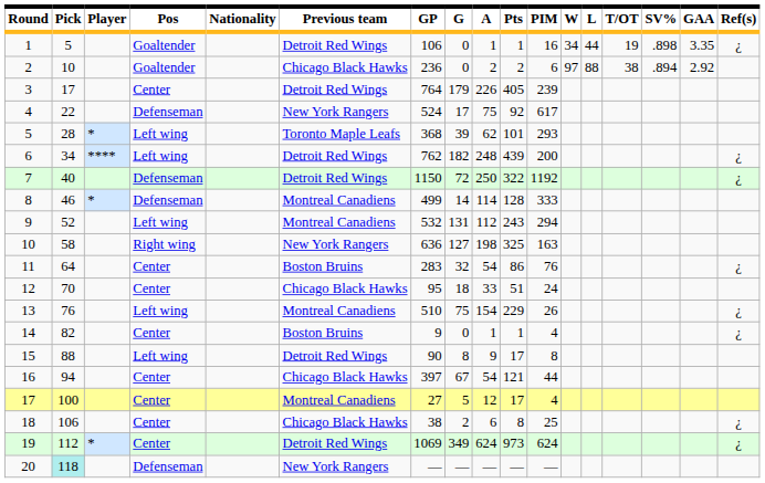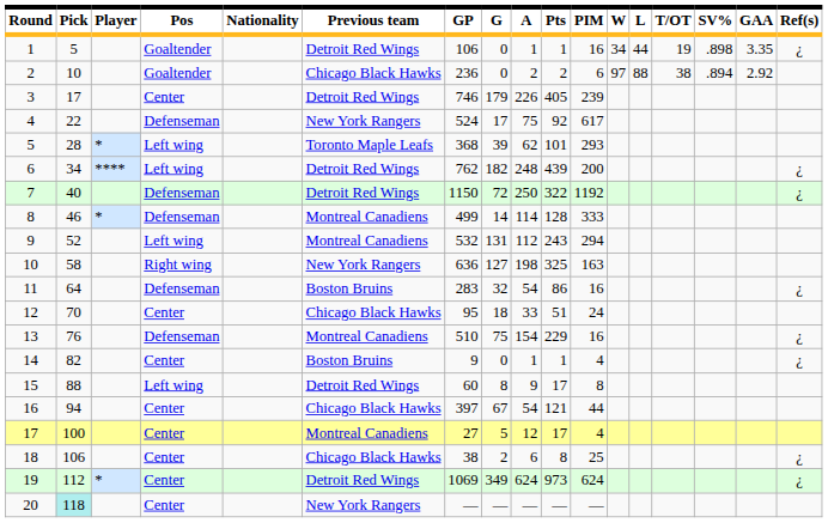 <table class="wikitable sortable">
 <tr>
 <th style="background:#FFFFFF; border-top:#000000 5px solid; border-bottom:#FFB81C 5px solid;"!scope="col" data-sort-type="number">Round</th>
 <th style="background:#FFFFFF; border-top:#000000 5px solid; border-bottom:#FFB81C 5px solid;"!scope="col" data-sort-type="number">Pick</th>
 <th style="background:#FFFFFF; border-top:#000000 5px solid; border-bottom:#FFB81C 5px solid;"!scope="col">Player</th>
 <th style="background:#FFFFFF; border-top:#000000 5px solid; border-bottom:#FFB81C 5px solid;"!scope="col">Pos</th>
 <th style="background:#FFFFFF; border-top:#000000 5px solid; border-bottom:#FFB81C 5px solid;"!scope="col">Nationality</th>
 <th style="background:#FFFFFF; border-top:#000000 5px solid; border-bottom:#FFB81C 5px solid;"!>Previous team</th>
 <th style="background:#FFFFFF; border-top:#000000 5px solid; border-bottom:#FFB81C 5px solid;"!scope="col" data-sort-type="number">GP</th>
 <th style="background:#FFFFFF; border-top:#000000 5px solid; border-bottom:#FFB81C 5px solid;"!scope="col" data-sort-type="number">G</th>
 <th style="background:#FFFFFF; border-top:#000000 5px solid; border-bottom:#FFB81C 5px solid;"!scope="col" data-sort-type="number">A</th>
 <th style="background:#FFFFFF; border-top:#000000 5px solid; border-bottom:#FFB81C 5px solid;"!scope="col" data-sort-type="number">Pts</th>
 <th style="background:#FFFFFF; border-top:#000000 5px solid; border-bottom:#FFB81C 5px solid;"!scope="col" data-sort-type="number">PIM</th>
 <th style="background:#FFFFFF; border-top:#000000 5px solid; border-bottom:#FFB81C 5px solid;"!scope="col" data-sort-type="number">W</th>
 <th style="background:#FFFFFF; border-top:#000000 5px solid; border-bottom:#FFB81C 5px solid;"!scope="col" data-sort-type="number">L</th>
 <th style="background:#FFFFFF; border-top:#000000 5px solid; border-bottom:#FFB81C 5px solid;"!scope="col" data-sort-type="number">T/OT</th>
 <th style="background:#FFFFFF; border-top:#000000 5px solid; border-bottom:#FFB81C 5px solid;"!scope="col" data-sort-type="number">SV%</th>
 <th style="background:#FFFFFF; border-top:#000000 5px solid; border-bottom:#FFB81C 5px solid;"!scope="col" data-sort-type="number">GAA</th>
 <th style="background:#FFFFFF; border-top:#000000 5px solid; border-bottom:#FFB81C 5px solid;"!scope="col" class="unsortable">Ref(s)</th>
 </tr>
 <tr>
 <td align="center">1</td>
 <td align="center">5</td>
 <td></td>
 <td><a href='#'>Goaltender</a></td>
 <td></td>
 <td><a href='#'>Detroit Red Wings</a></td>
 <td align="right">106</td>
 <td align="right">0</td>
 <td align="right">1</td>
 <td align="right">1</td>
 <td align="right">16</td>
 <td align="right">34</td>
 <td align="right">44</td>
 <td align="right">19</td>
 <td align="right">.898</td>
 <td align="right">3.35</td>
 <td align="center">¿</td>
 </tr>
 <tr>
 <td align="center">2</td>
 <td align="center">10</td>
 <td></td>
 <td><a href='#'>Goaltender</a></td>
 <td></td>
 <td><a href='#'>Chicago Black Hawks</a></td>
 <td align="right">236</td>
 <td align="right">0</td>
 <td align="right">2</td>
 <td align="right">2</td>
 <td align="right">6</td>
 <td align="right">97</td>
 <td align="right">88</td>
 <td align="right">38</td>
 <td align="right">.894</td>
 <td align="right">2.92</td>
 <td align="center"></td>
 </tr>
 <tr>
 <td align="center">3</td>
 <td align="center">17</td>
 <td></td>
 <td><a href='#'>Center</a></td>
 <td></td>
 <td><a href='#'>Detroit Red Wings</a></td>
-<td align="right">764</td>
+<td align="right">746</td>
 <td align="right">179</td>
 <td align="right">226</td>
 <td align="right">405</td>
 <td align="right">239</td>
 <td align="right"></td>
 <td align="right"></td>
 <td align="right"></td>
 <td align="right"></td>
 <td align="right"></td>
 <td align="center"></td>
 </tr>
 <tr>
 <td align="center">4</td>
 <td align="center">22</td>
 <td></td>
 <td><a href='#'>Defenseman</a></td>
 <td></td>
 <td><a href='#'>New York Rangers</a></td>
 <td align="right">524</td>
 <td align="right">17</td>
 <td align="right">75</td>
 <td align="right">92</td>
 <td align="right">617</td>
 <td align="right"></td>
 <td align="right"></td>
 <td align="right"></td>
 <td align="right"></td>
 <td align="right"></td>
 <td align="center"></td>
 </tr>
 <tr>
 <td align="center">5</td>
 <td align="center">28</td>
 <td style="background-color:#D0E7FF"> *</td>
 <td><a href='#'>Left wing</a></td>
 <td></td>
 <td><a href='#'>Toronto Maple Leafs</a></td>
 <td align="right">368</td>
 <td align="right">39</td>
 <td align="right">62</td>
 <td align="right">101</td>
 <td align="right">293</td>
 <td align="right"></td>
 <td align="right"></td>
 <td align="right"></td>
 <td align="right"></td>
 <td align="right"></td>
 <td align="center"></td>
 </tr>
 <tr>
 <td align="center">6</td>
 <td align="center">34</td>
 <td style="background-color:#D0E7FF"> ****</td>
 <td><a href='#'>Left wing</a></td>
 <td></td>
 <td><a href='#'>Detroit Red Wings</a></td>
 <td align="right">762</td>
 <td align="right">182</td>
 <td align="right">248</td>
 <td align="right">439</td>
 <td align="right">200</td>
 <td align="right"></td>
 <td align="right"></td>
 <td align="right"></td>
 <td align="right"></td>
 <td align="right"></td>
 <td align="center">¿</td>
 </tr>
 <tr bgcolor=DDFFDD>
 <td align="center">7</td>
 <td align="center">40</td>
 <td></td>
 <td><a href='#'>Defenseman</a></td>
 <td></td>
 <td><a href='#'>Detroit Red Wings</a></td>
 <td align="right">1150</td>
 <td align="right">72</td>
 <td align="right">250</td>
 <td align="right">322</td>
 <td align="right">1192</td>
 <td align="right"></td>
 <td align="right"></td>
 <td align="right"></td>
 <td align="right"></td>
 <td align="right"></td>
 <td align="center">¿</td>
 </tr>
 <tr>
 <td align="center">8</td>
 <td align="center">46</td>
 <td style="background-color:#D0E7FF"> *</td>
 <td><a href='#'>Defenseman</a></td>
 <td></td>
 <td><a href='#'>Montreal Canadiens</a></td>
 <td align="right">499</td>
 <td align="right">14</td>
 <td align="right">114</td>
 <td align="right">128</td>
 <td align="right">333</td>
 <td align="right"></td>
 <td align="right"></td>
 <td align="right"></td>
 <td align="right"></td>
 <td align="right"></td>
 <td align="center"></td>
 </tr>
 <tr>
 <td align="center">9</td>
 <td align="center">52</td>
 <td></td>
 <td><a href='#'>Left wing</a></td>
 <td></td>
 <td><a href='#'>Montreal Canadiens</a></td>
 <td align="right">532</td>
 <td align="right">131</td>
 <td align="right">112</td>
 <td align="right">243</td>
 <td align="right">294</td>
 <td align="right"></td>
 <td align="right"></td>
 <td align="right"></td>
 <td align="right"></td>
 <td align="right"></td>
 <td align="center"></td>
 </tr>
 <tr>
 <td align="center">10</td>
 <td align="center">58</td>
 <td></td>
 <td><a href='#'>Right wing</a></td>
 <td></td>
 <td><a href='#'>New York Rangers</a></td>
 <td align="right">636</td>
 <td align="right">127</td>
 <td align="right">198</td>
 <td align="right">325</td>
 <td align="right">163</td>
 <td align="right"></td>
 <td align="right"></td>
 <td align="right"></td>
 <td align="right"></td>
 <td align="right"></td>
 <td align="center"></td>
 </tr>
 <tr>
 <td align="center">11</td>
 <td align="center">64</td>
 <td></td>
-<td><a href='#'>Center</a></td>
+<td><a href='#'>Defenseman</a></td>
 <td></td>
 <td><a href='#'>Boston Bruins</a></td>
 <td align="right">283</td>
 <td align="right">32</td>
 <td align="right">54</td>
 <td align="right">86</td>
-<td align="right">76</td>
+<td align="right">16</td>
 <td align="right"></td>
 <td align="right"></td>
 <td align="right"></td>
 <td align="right"></td>
 <td align="right"></td>
 <td align="center">¿</td>
 </tr>
 <tr>
 <td align="center">12</td>
 <td align="center">70</td>
 <td></td>
 <td><a href='#'>Center</a></td>
 <td></td>
 <td><a href='#'>Chicago Black Hawks</a></td>
 <td align="right">95</td>
 <td align="right">18</td>
 <td align="right">33</td>
 <td align="right">51</td>
 <td align="right">24</td>
 <td align="right"></td>
 <td align="right"></td>
 <td align="right"></td>
 <td align="right"></td>
 <td align="right"></td>
 <td align="center"></td>
 </tr>
 <tr>
 <td align="center">13</td>
 <td align="center">76</td>
 <td></td>
-<td><a href='#'>Left wing</a></td>
+<td><a href='#'>Defenseman</a></td>
 <td></td>
 <td><a href='#'>Montreal Canadiens</a></td>
 <td align="right">510</td>
 <td align="right">75</td>
 <td align="right">154</td>
 <td align="right">229</td>
-<td align="right">26</td>
+<td align="right">16</td>
 <td align="right"></td>
 <td align="right"></td>
 <td align="right"></td>
 <td align="right"></td>
 <td align="right"></td>
 <td align="center">¿</td>
 </tr>
 <tr>
 <td align="center">14</td>
 <td align="center">82</td>
 <td></td>
 <td><a href='#'>Center</a></td>
 <td></td>
 <td><a href='#'>Boston Bruins</a></td>
 <td align="right">9</td>
 <td align="right">0</td>
 <td align="right">1</td>
 <td align="right">1</td>
 <td align="right">4</td>
 <td align="right"></td>
 <td align="right"></td>
 <td align="right"></td>
 <td align="right"></td>
 <td align="right"></td>
 <td align="center">¿</td>
 </tr>
 <tr>
 <td align="center">15</td>
 <td align="center">88</td>
 <td></td>
 <td><a href='#'>Left wing</a></td>
 <td></td>
 <td><a href='#'>Detroit Red Wings</a></td>
-<td align="right">90</td>
+<td align="right">60</td>
 <td align="right">8</td>
 <td align="right">9</td>
 <td align="right">17</td>
 <td align="right">8</td>
 <td align="right"></td>
 <td align="right"></td>
 <td align="right"></td>
 <td align="right"></td>
 <td align="right"></td>
 <td align="center"></td>
 </tr>
 <tr>
 <td align="center">16</td>
 <td align="center">94</td>
 <td></td>
 <td><a href='#'>Center</a></td>
 <td></td>
 <td><a href='#'>Chicago Black Hawks</a></td>
 <td align="right">397</td>
 <td align="right">67</td>
 <td align="right">54</td>
 <td align="right">121</td>
 <td align="right">44</td>
 <td align="right"></td>
 <td align="right"></td>
 <td align="right"></td>
 <td align="right"></td>
 <td align="right"></td>
 <td align="center"></td>
 </tr>
 <tr bgcolor=FFFF99>
 <td align="center">17</td>
 <td align="center">100</td>
 <td></td>
 <td><a href='#'>Center</a></td>
 <td></td>
 <td><a href='#'>Montreal Canadiens</a></td>
 <td align="right">27</td>
 <td align="right">5</td>
 <td align="right">12</td>
 <td align="right">17</td>
 <td align="right">4</td>
 <td align="right"></td>
 <td align="right"></td>
 <td align="right"></td>
 <td align="right"></td>
 <td align="right"></td>
 <td align="center"></td>
 </tr>
 <tr>
 <td align="center">18</td>
 <td align="center">106</td>
 <td></td>
 <td><a href='#'>Center</a></td>
 <td></td>
 <td><a href='#'>Chicago Black Hawks</a></td>
 <td align="right">38</td>
 <td align="right">2</td>
 <td align="right">6</td>
 <td align="right">8</td>
 <td align="right">25</td>
 <td align="right"></td>
 <td align="right"></td>
 <td align="right"></td>
 <td align="right"></td>
 <td align="right"></td>
 <td align="center">¿</td>
 </tr>
 <tr bgcolor=DDFFDD>
 <td align="center">19</td>
 <td align="center">112</td>
 <td style="background-color:#D0E7FF"> *</td>
 <td><a href='#'>Center</a></td>
 <td></td>
 <td><a href='#'>Detroit Red Wings</a></td>
 <td align="right">1069</td>
 <td align="right">349</td>
 <td align="right">624</td>
 <td align="right">973</td>
 <td align="right">624</td>
 <td align="right"></td>
 <td align="right"></td>
 <td align="right"></td>
 <td align="right"></td>
 <td align="right"></td>
 <td align="center">¿</td>
 </tr>
 <tr>
 <td align="center">20</td>
 <td align="center" style="background: paleturquoise;">118</td>
 <td></td>
-<td><a href='#'>Defenseman</a></td>
+<td><a href='#'>Center</a></td>
 <td></td>
 <td><a href='#'>New York Rangers</a></td>
 <td align="right">—</td>
 <td align="right">—</td>
 <td align="right">—</td>
 <td align="right">—</td>
 <td align="right">—</td>
 <td align="right"></td>
 <td align="right"></td>
 <td align="right"></td>
 <td align="right"></td>
 <td align="right"></td>
 <td align="center"></td>
 </tr>
 </table>
